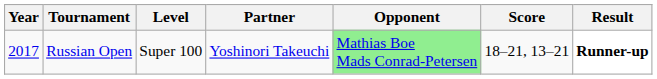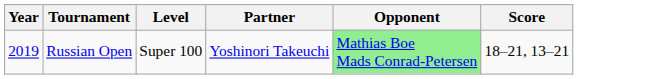 <table class="sortable wikitable" style="font-size: 90%;">
 <tr>
 <th>Year</th>
 <th>Tournament</th>
 <th>Level</th>
 <th>Partner</th>
 <th>Opponent</th>
 <th>Score</th>
-<th>Result</th>
 </tr>
 <tr>
-<td align="center"><a href='#'>2017</a></td>
+<td align="center"><a href='#'>2019</a></td>
 <td align="left"><a href='#'>Russian Open</a></td>
 <td align="left">Super 100</td>
 <td align="left"> <a href='#'>Yoshinori Takeuchi</a></td>
 <td align="left" style="background: lightgreen;"> <a href='#'>Mathias Boe</a><br> <a href='#'>Mads Conrad-Petersen</a></td>
 <td align="left">18–21, 13–21</td>
-<td style="text-align:left; background:white"> <strong>Runner-up</strong></td>
 </tr>
 </table>
